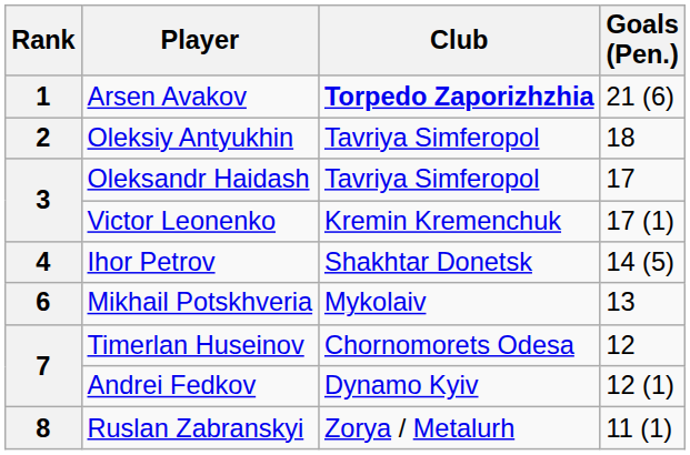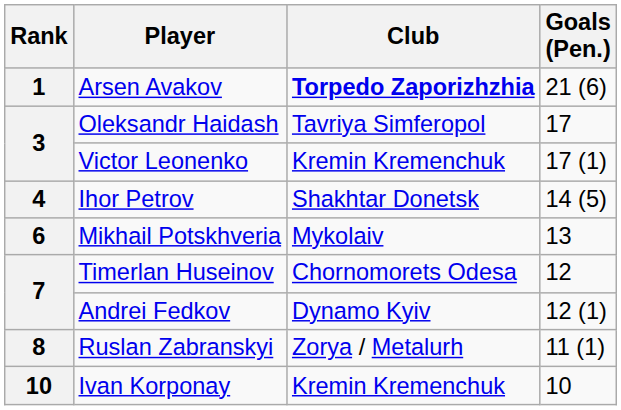 <table class="wikitable">
 <tr>
 <th>Rank</th>
 <th>Player</th>
 <th>Club</th>
 <th>Goals<br>(Pen.)</th>
 </tr>
 <tr>
 <th>1</th>
 <td align=left> <a href='#'>Arsen Avakov</a></td>
 <td align=left><strong><a href='#'>Torpedo Zaporizhzhia</a></strong></td>
 <td>21 (6)</td>
-</tr>
-<tr>
-<th>2</th>
-<td align=left> <a href='#'>Oleksiy Antyukhin</a></td>
-<td align=left><a href='#'>Tavriya Simferopol</a></td>
-<td>18</td>
 </tr>
 <tr>
 <th rowspan=2>3</th>
 <td align=left> <a href='#'>Oleksandr Haidash</a></td>
 <td align=left><a href='#'>Tavriya Simferopol</a></td>
 <td>17</td>
 </tr>
 <tr>
 <td align=left> <a href='#'>Victor Leonenko</a></td>
 <td align=left><a href='#'>Kremin Kremenchuk</a></td>
 <td>17 (1)</td>
 </tr>
 <tr>
 <th>4</th>
 <td align=left> <a href='#'>Ihor Petrov</a></td>
 <td align=left><a href='#'>Shakhtar Donetsk</a></td>
 <td>14 (5)</td>
 </tr>
 <tr>
 <th>6</th>
 <td align=left> <a href='#'>Mikhail Potskhveria</a></td>
 <td align=left><a href='#'>Mykolaiv</a></td>
 <td>13</td>
 </tr>
 <tr>
 <th rowspan=2>7</th>
 <td align=left> <a href='#'>Timerlan Huseinov</a></td>
 <td align=left><a href='#'>Chornomorets Odesa</a></td>
 <td>12</td>
 </tr>
 <tr>
 <td align=left> <a href='#'>Andrei Fedkov</a></td>
 <td align=left><a href='#'>Dynamo Kyiv</a></td>
 <td>12 (1)</td>
 </tr>
 <tr>
 <th>8</th>
 <td align=left> <a href='#'>Ruslan Zabranskyi</a></td>
 <td align=left><a href='#'>Zorya</a> / <a href='#'>Metalurh</a></td>
 <td>11 (1)</td>
 </tr>
+<tr>
+<th>10</th>
+<td align=left> <a href='#'>Ivan Korponay</a></td>
+<td align=left><a href='#'>Kremin Kremenchuk</a></td>
+<td>10</td>
+</tr>
 </table>
